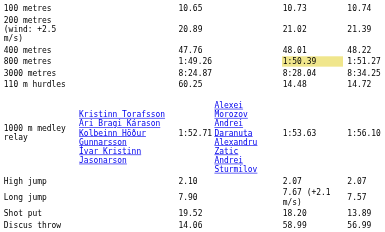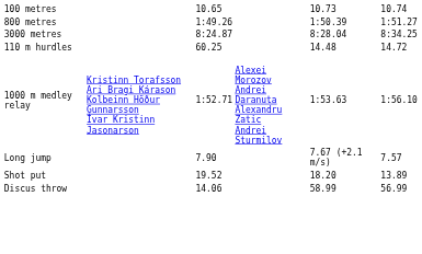 <table>
 <tr>
 <td>100 metres</td>
 <td></td>
 <td>10.65</td>
 <td></td>
 <td>10.73</td>
 <td></td>
 <td>10.74</td>
 </tr>
 <tr>
-<td>200 metres<br>(wind: +2.5 m/s)</td>
-<td></td>
-<td>20.89 </td>
-<td></td>
-<td>21.02 </td>
-<td></td>
-<td>21.39 </td>
-</tr>
-<tr>
-<td>400 metres</td>
-<td></td>
-<td>47.76</td>
-<td></td>
-<td>48.01</td>
-<td></td>
-<td>48.22</td>
-</tr>
-<tr>
 <td>800 metres</td>
 <td></td>
 <td>1:49.26</td>
 <td></td>
-<td style="background: khaki;">1:50.39</td>
+<td>1:50.39</td>
 <td></td>
 <td>1:51.27</td>
 </tr>
 <tr>
 <td>3000 metres</td>
 <td></td>
 <td>8:24.87</td>
 <td></td>
 <td>8:28.04</td>
 <td></td>
 <td>8:34.25</td>
 </tr>
 <tr>
 <td>110 m hurdles</td>
 <td></td>
 <td>60.25</td>
 <td></td>
 <td>14.48</td>
 <td></td>
 <td>14.72</td>
 </tr>
 <tr>
 <td>1000 m medley relay</td>
 <td><br><a href='#'>Kristinn Torafsson</a><br><a href='#'>Ari Bragi Kárason</a><br><a href='#'>Kolbeinn Höður Gunnarsson</a><br><a href='#'>Ívar Kristinn Jasonarson</a></td>
 <td>1:52.71</td>
 <td><br><a href='#'>Alexei Morozov</a><br><a href='#'>Andrei Daranuta</a><br><a href='#'>Alexandru Zatic</a><br><a href='#'>Andrei Sturmilov</a></td>
 <td>1:53.63</td>
 <td><br></td>
 <td>1:56.10</td>
 </tr>
 <tr>
-<td>High jump</td>
-<td></td>
-<td>2.10</td>
-<td></td>
-<td>2.07</td>
-<td></td>
-<td>2.07</td>
-</tr>
-<tr>
 <td>Long jump</td>
 <td></td>
 <td>7.90</td>
 <td></td>
 <td>7.67  (+2.1 m/s)</td>
 <td></td>
 <td>7.57</td>
 </tr>
 <tr>
 <td>Shot put</td>
 <td></td>
 <td>19.52</td>
 <td></td>
 <td>18.20</td>
 <td></td>
 <td>13.89</td>
 </tr>
 <tr>
 <td>Discus throw</td>
 <td></td>
 <td>14.06</td>
 <td></td>
 <td>58.99</td>
 <td></td>
 <td>56.99</td>
 </tr>
 </table>
